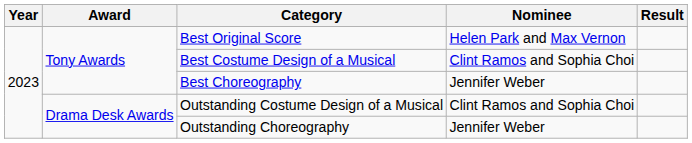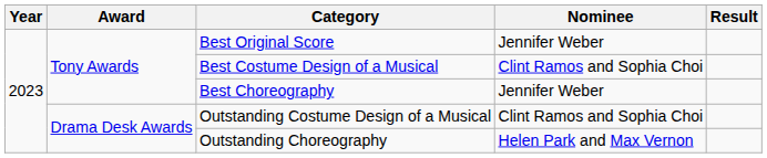 <table class="wikitable">
 <tr>
 <th>Year</th>
 <th>Award</th>
 <th>Category</th>
 <th>Nominee</th>
 <th>Result</th>
 </tr>
 <tr>
 <td rowspan="5">2023</td>
 <td rowspan="3"><a href='#'>Tony Awards</a></td>
 <td><a href='#'>Best Original Score</a></td>
-<td><a href='#'>Helen Park</a> and <a href='#'>Max Vernon</a></td>
+<td>Jennifer Weber</td>
 <td></td>
 </tr>
 <tr>
 <td><a href='#'>Best Costume Design of a Musical</a></td>
 <td><a href='#'>Clint Ramos</a> and Sophia Choi</td>
 <td></td>
 </tr>
 <tr>
 <td><a href='#'>Best Choreography</a></td>
 <td>Jennifer Weber</td>
 <td></td>
 </tr>
 <tr>
 <td rowspan="2"><a href='#'>Drama Desk Awards</a></td>
 <td>Outstanding Costume Design of a Musical</td>
 <td>Clint Ramos and Sophia Choi</td>
 <td></td>
 </tr>
 <tr>
 <td>Outstanding Choreography</td>
-<td>Jennifer Weber</td>
+<td><a href='#'>Helen Park</a> and <a href='#'>Max Vernon</a></td>
 <td></td>
 </tr>
 </table>
